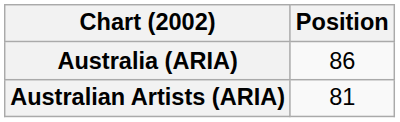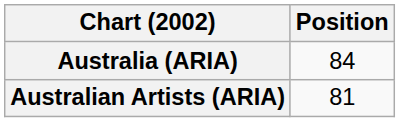 <table class="wikitable plainrowheaders" style="text-align:center">
 <tr>
 <th scope="col">Chart (2002)</th>
 <th scope="col">Position</th>
 </tr>
 <tr>
 <th scope="row">Australia (ARIA)</th>
-<td>86</td>
+<td>84</td>
 </tr>
 <tr>
 <th scope="row">Australian Artists (ARIA)</th>
 <td>81</td>
 </tr>
 </table>
